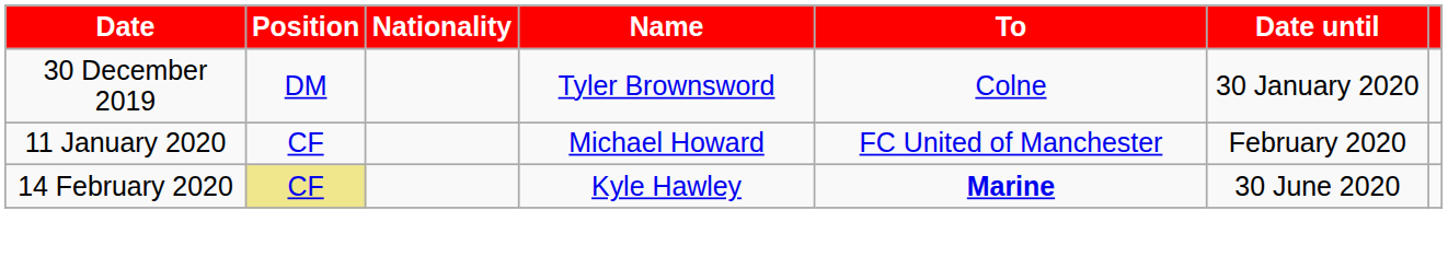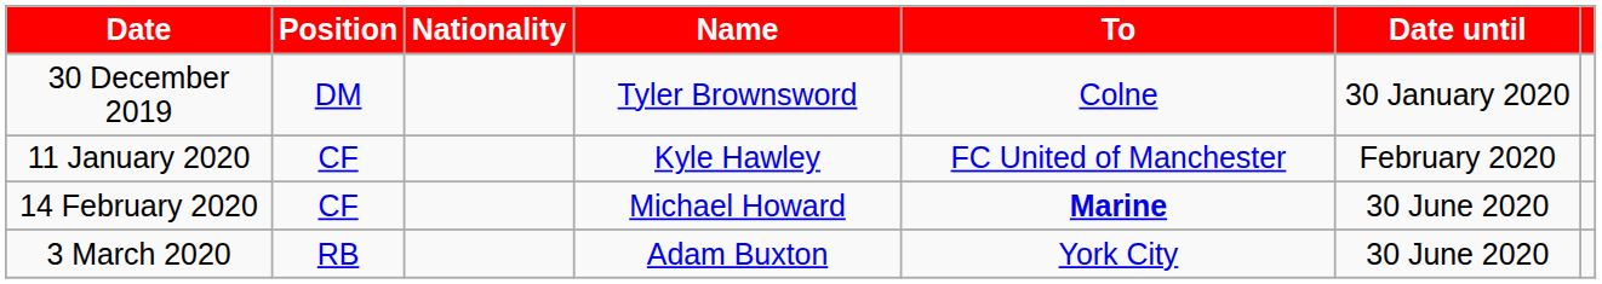 <table class="wikitable"  style="text-align:center; font-size:90%; ">
 <tr>
 <th style="background:#FF0000; color:#FFFFFF; width:120px;">Date</th>
 <th style="background:#FF0000; color:#FFFFFF; width:50px;">Position</th>
 <th style="background:#FF0000; color:#FFFFFF; width:50px;">Nationality</th>
 <th style="background:#FF0000; color:#FFFFFF; width:150px;">Name</th>
 <th style="background:#FF0000; color:#FFFFFF; width:200px;">To</th>
 <th style="background:#FF0000; color:#FFFFFF; width:110px;">Date until</th>
 <th style="background:#FF0000; color:#FFFFFF;"></th>
 </tr>
 <tr>
 <td>30 December 2019</td>
 <td><a href='#'>DM</a></td>
 <td></td>
 <td><a href='#'>Tyler Brownsword</a></td>
 <td> <a href='#'>Colne</a></td>
 <td>30 January 2020</td>
 <td></td>
 </tr>
 <tr>
 <td>11 January 2020</td>
 <td><a href='#'>CF</a></td>
 <td></td>
-<td><a href='#'>Michael Howard</a></td>
+<td><a href='#'>Kyle Hawley</a></td>
 <td> <a href='#'>FC United of Manchester</a></td>
 <td>February 2020</td>
 <td></td>
 </tr>
 <tr>
 <td>14 February 2020</td>
-<td style="background: khaki;"><a href='#'>CF</a></td>
+<td><a href='#'>CF</a></td>
 <td></td>
-<td><a href='#'>Kyle Hawley</a></td>
+<td><a href='#'>Michael Howard</a></td>
 <td><strong> <a href='#'>Marine</a></strong></td>
 <td>30 June 2020</td>
 <td></td>
 </tr>
+<tr>
+<td>3 March 2020</td>
+<td><a href='#'>RB</a></td>
+<td></td>
+<td><a href='#'>Adam Buxton</a></td>
+<td> <a href='#'>York City</a></td>
+<td>30 June 2020</td>
+<td></td>
+</tr>
 </table>
